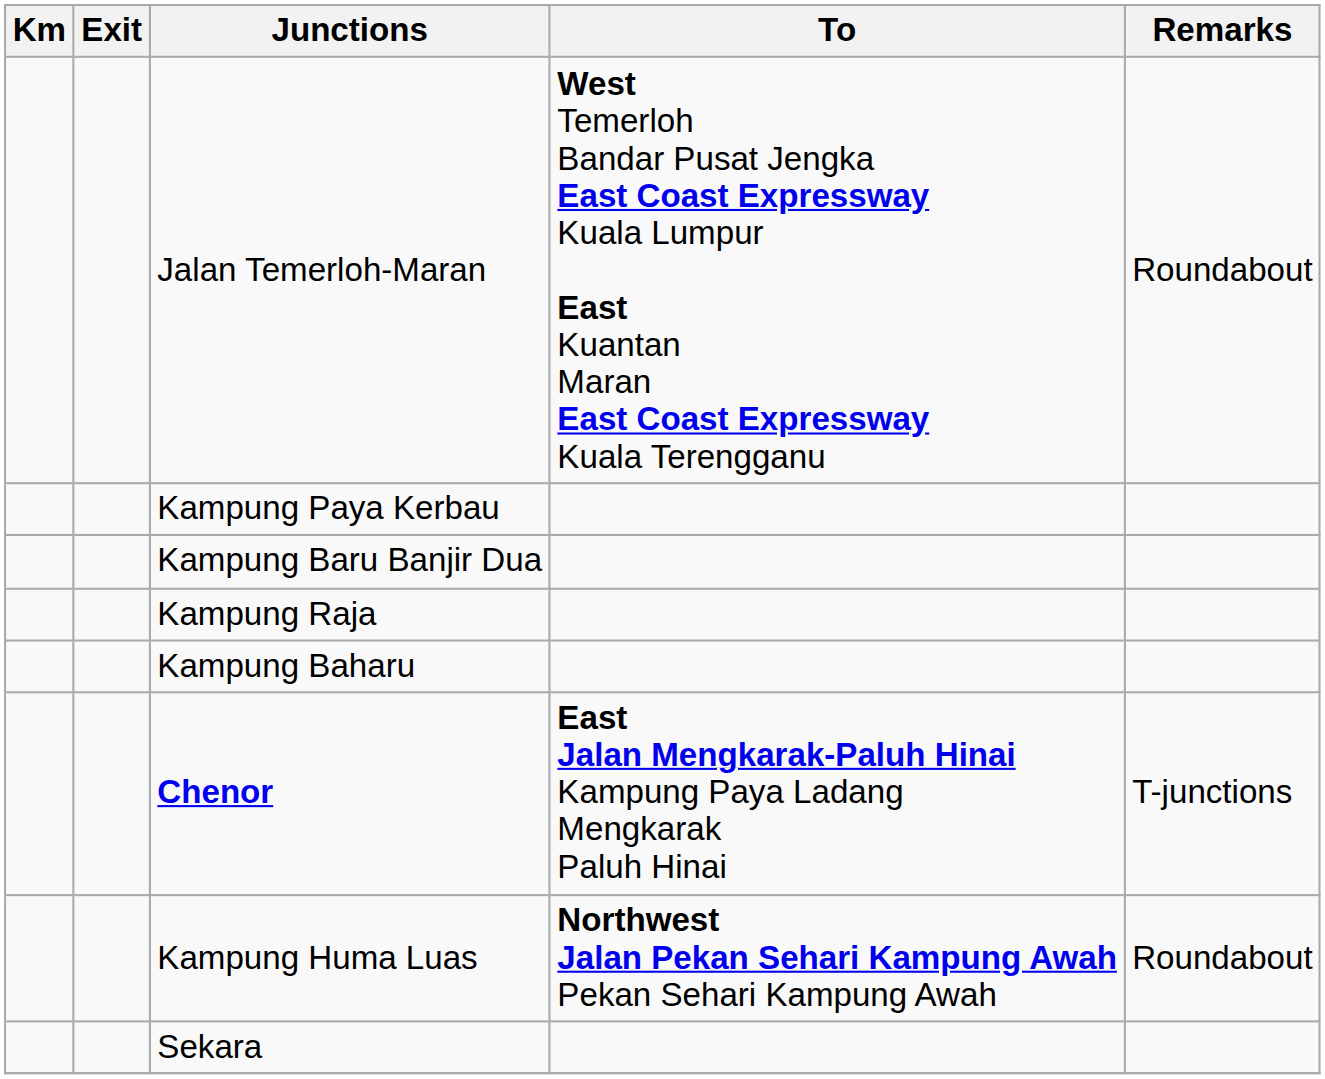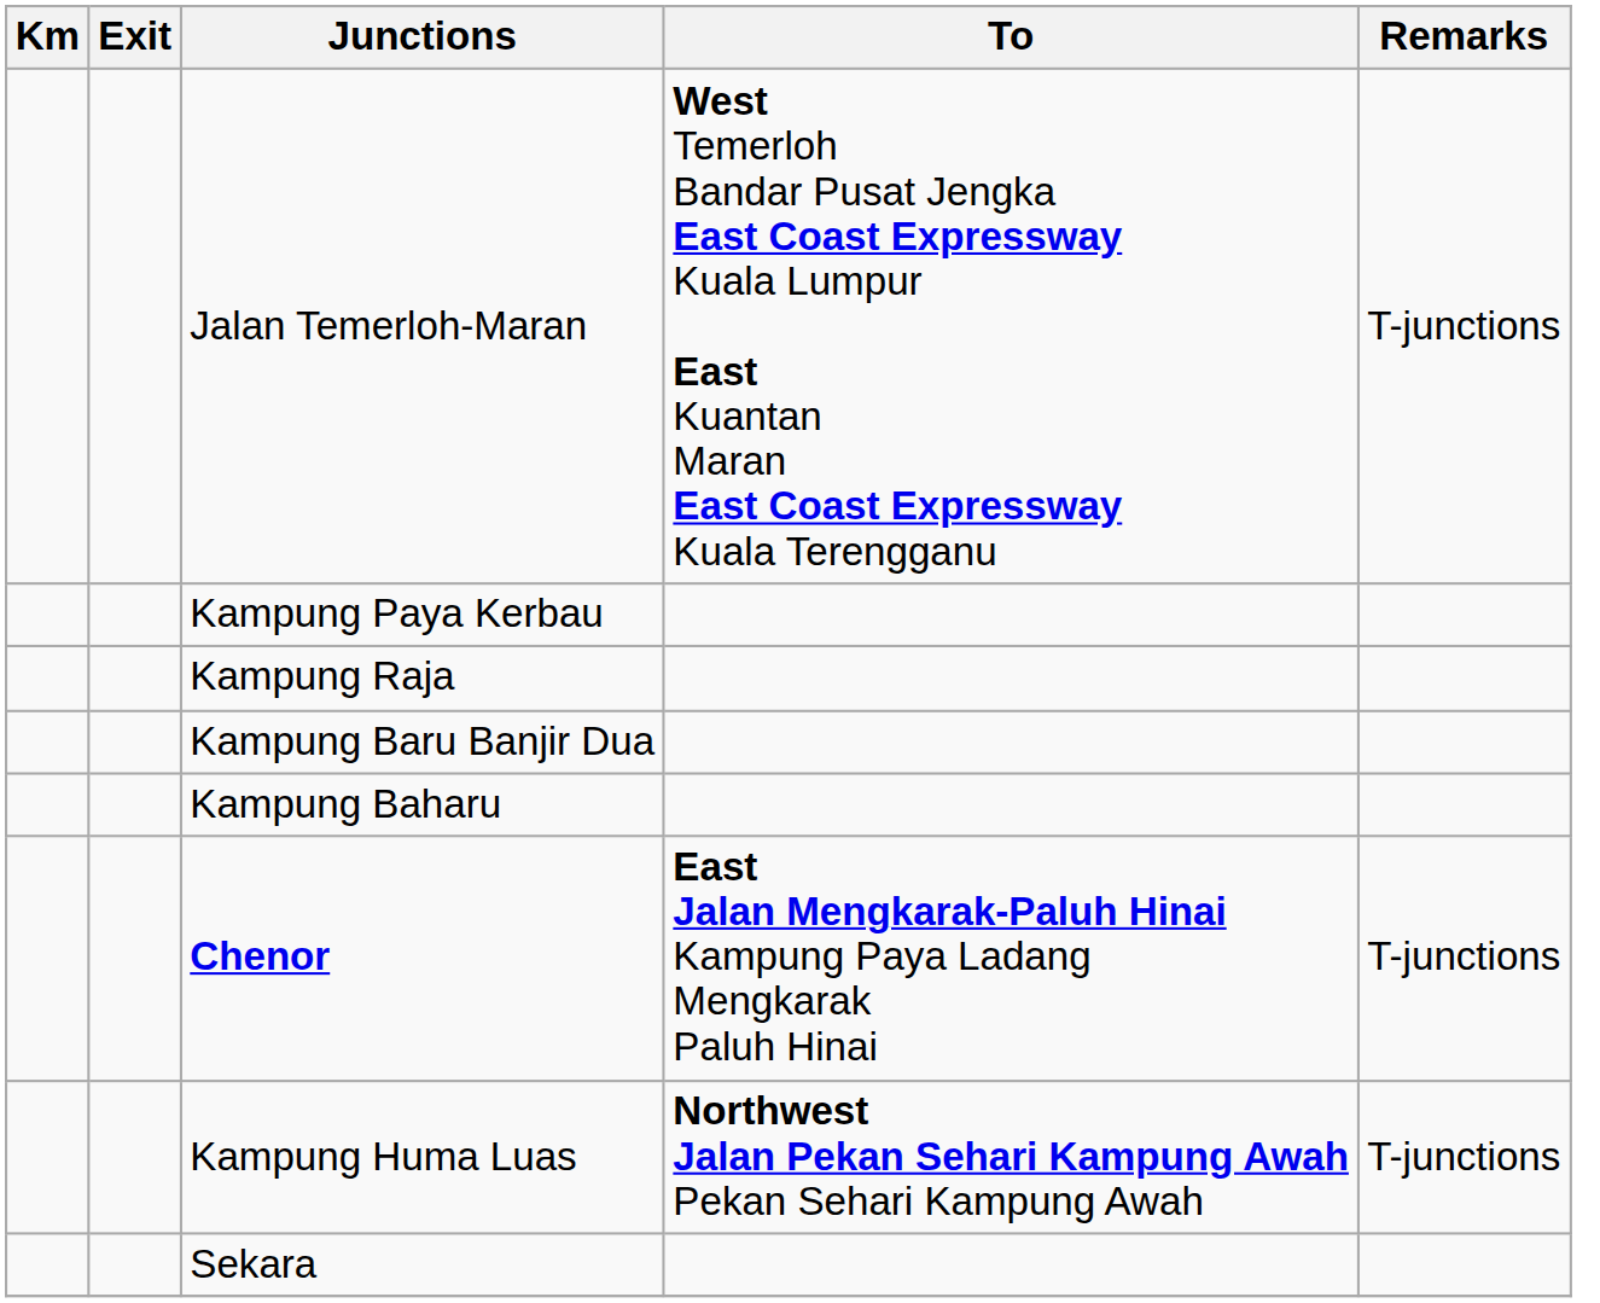 <table class="wikitable">
 <tr>
 <th>Km</th>
 <th>Exit</th>
 <th>Junctions</th>
 <th>To</th>
 <th>Remarks</th>
 </tr>
 <tr>
 <td></td>
 <td></td>
 <td>Jalan Temerloh-Maran</td>
 <td><strong>West</strong><br> Temerloh<br> Bandar Pusat Jengka<br>  <strong><a href='#'>East Coast Expressway</a></strong><br>Kuala Lumpur<br><br><strong>East</strong><br> Kuantan<br> Maran<br>  <strong><a href='#'>East Coast Expressway</a></strong><br>Kuala Terengganu</td>
-<td>Roundabout</td>
+<td>T-junctions</td>
 </tr>
 <tr>
 <td></td>
 <td></td>
 <td>Kampung Paya Kerbau</td>
 <td></td>
 <td></td>
 </tr>
 <tr>
 <td></td>
 <td></td>
-<td>Kampung Baru Banjir Dua</td>
+<td>Kampung Raja</td>
 <td></td>
 <td></td>
 </tr>
 <tr>
 <td></td>
 <td></td>
-<td>Kampung Raja</td>
+<td>Kampung Baru Banjir Dua</td>
 <td></td>
 <td></td>
 </tr>
 <tr>
 <td></td>
 <td></td>
 <td>Kampung Baharu</td>
 <td></td>
 <td></td>
 </tr>
 <tr>
 <td></td>
 <td></td>
 <td><strong><a href='#'>Chenor</a></strong></td>
 <td><strong>East</strong><br> <strong><a href='#'>Jalan Mengkarak-Paluh Hinai</a></strong><br>Kampung Paya Ladang<br>Mengkarak<br>Paluh Hinai</td>
 <td>T-junctions</td>
 </tr>
 <tr>
 <td></td>
 <td></td>
 <td>Kampung Huma Luas</td>
 <td><strong>Northwest</strong><br> <strong><a href='#'>Jalan Pekan Sehari Kampung Awah</a></strong><br>Pekan Sehari Kampung Awah</td>
-<td>Roundabout</td>
+<td>T-junctions</td>
 </tr>
 <tr>
 <td></td>
 <td></td>
 <td>Sekara</td>
 <td></td>
 <td></td>
 </tr>
 <tr>
 </tr>
 </table>
